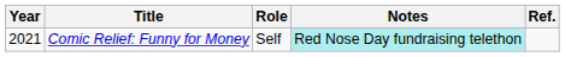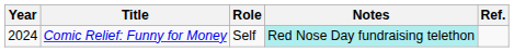 <table class="wikitable sortable">
 <tr>
 <th>Year</th>
 <th>Title</th>
 <th>Role</th>
 <th class="unsortable">Notes</th>
 <th class="unsortable">Ref.</th>
 </tr>
 <tr>
-<td>2021</td>
+<td>2024</td>
 <td><em><a href='#'>Comic Relief: Funny for Money</a></em></td>
 <td>Self</td>
 <td style="background: paleturquoise;">Red Nose Day fundraising telethon</td>
 <td align="center"></td>
 </tr>
 </table>
